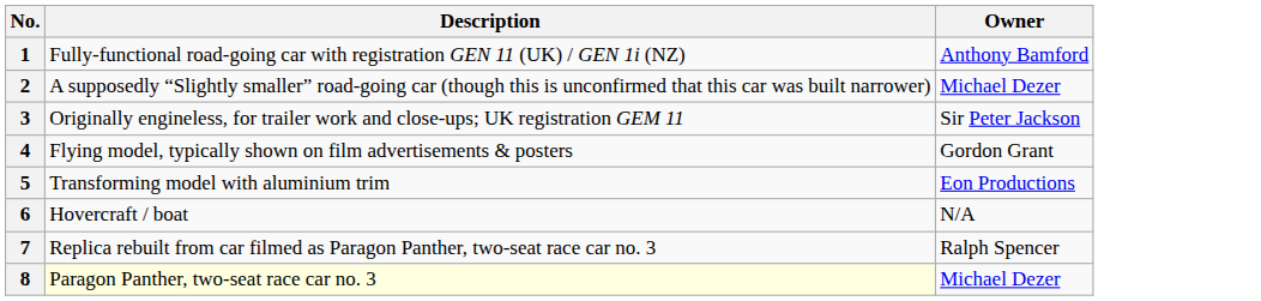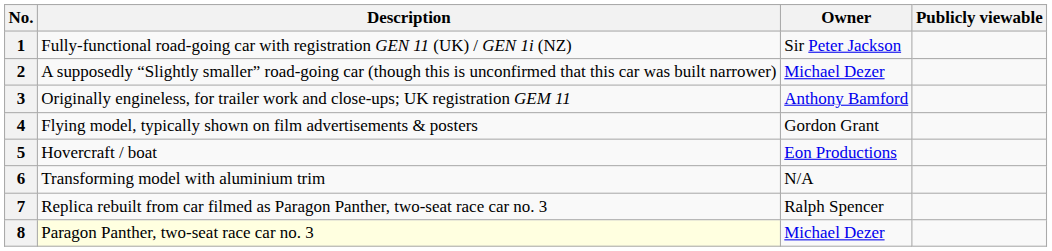 <table class="wikitable sortable" style="font-size:100%;text-align:left;">
 <tr>
 <th>No.</th>
 <th class="unsortable">Description</th>
 <th>Owner</th>
+<th class="unsortable">Publicly viewable</th>
 </tr>
 <tr>
 <th>1</th>
 <td>Fully-functional road-going car with registration <em>GEN 11</em> (UK) / <em>GEN 1i</em> (NZ)</td>
-<td data-sort-value="Bamford"><a href='#'>Anthony Bamford</a></td>
+<td data-sort-value="Jackson">Sir <a href='#'>Peter Jackson</a></td>
+<td></td>
 </tr>
 <tr>
 <th>2</th>
 <td>A supposedly “Slightly smaller” road-going car (though this is unconfirmed that this car was built narrower)</td>
 <td data-sort-value="Dezer"><a href='#'>Michael Dezer</a></td>
+<td></td>
 </tr>
 <tr>
 <th>3</th>
 <td>Originally engineless, for trailer work and close-ups; UK registration <em>GEM 11</em></td>
-<td data-sort-value="Jackson">Sir <a href='#'>Peter Jackson</a></td>
+<td data-sort-value="Bamford"><a href='#'>Anthony Bamford</a></td>
+<td></td>
 </tr>
 <tr>
 <th>4</th>
 <td>Flying model, typically shown on film advertisements & posters</td>
 <td data-sort-value="Grant">Gordon Grant</td>
+<td></td>
 </tr>
 <tr>
 <th>5</th>
-<td>Transforming model with aluminium trim</td>
+<td>Hovercraft / boat</td>
 <td><a href='#'>Eon Productions</a></td>
+<td></td>
 </tr>
 <tr>
 <th>6</th>
-<td>Hovercraft / boat</td>
+<td>Transforming model with aluminium trim</td>
 <td>N/A</td>
+<td></td>
 </tr>
 <tr>
 <th>7</th>
 <td>Replica rebuilt from car filmed as Paragon Panther, two-seat race car no. 3</td>
 <td data-sort-value="Spencer">Ralph Spencer</td>
+<td></td>
 </tr>
 <tr>
 <th>8</th>
 <td style="background: lightyellow;">Paragon Panther, two-seat race car no. 3</td>
 <td data-sort-value="Dezer"><a href='#'>Michael Dezer</a></td>
+<td></td>
 </tr>
 </table>
